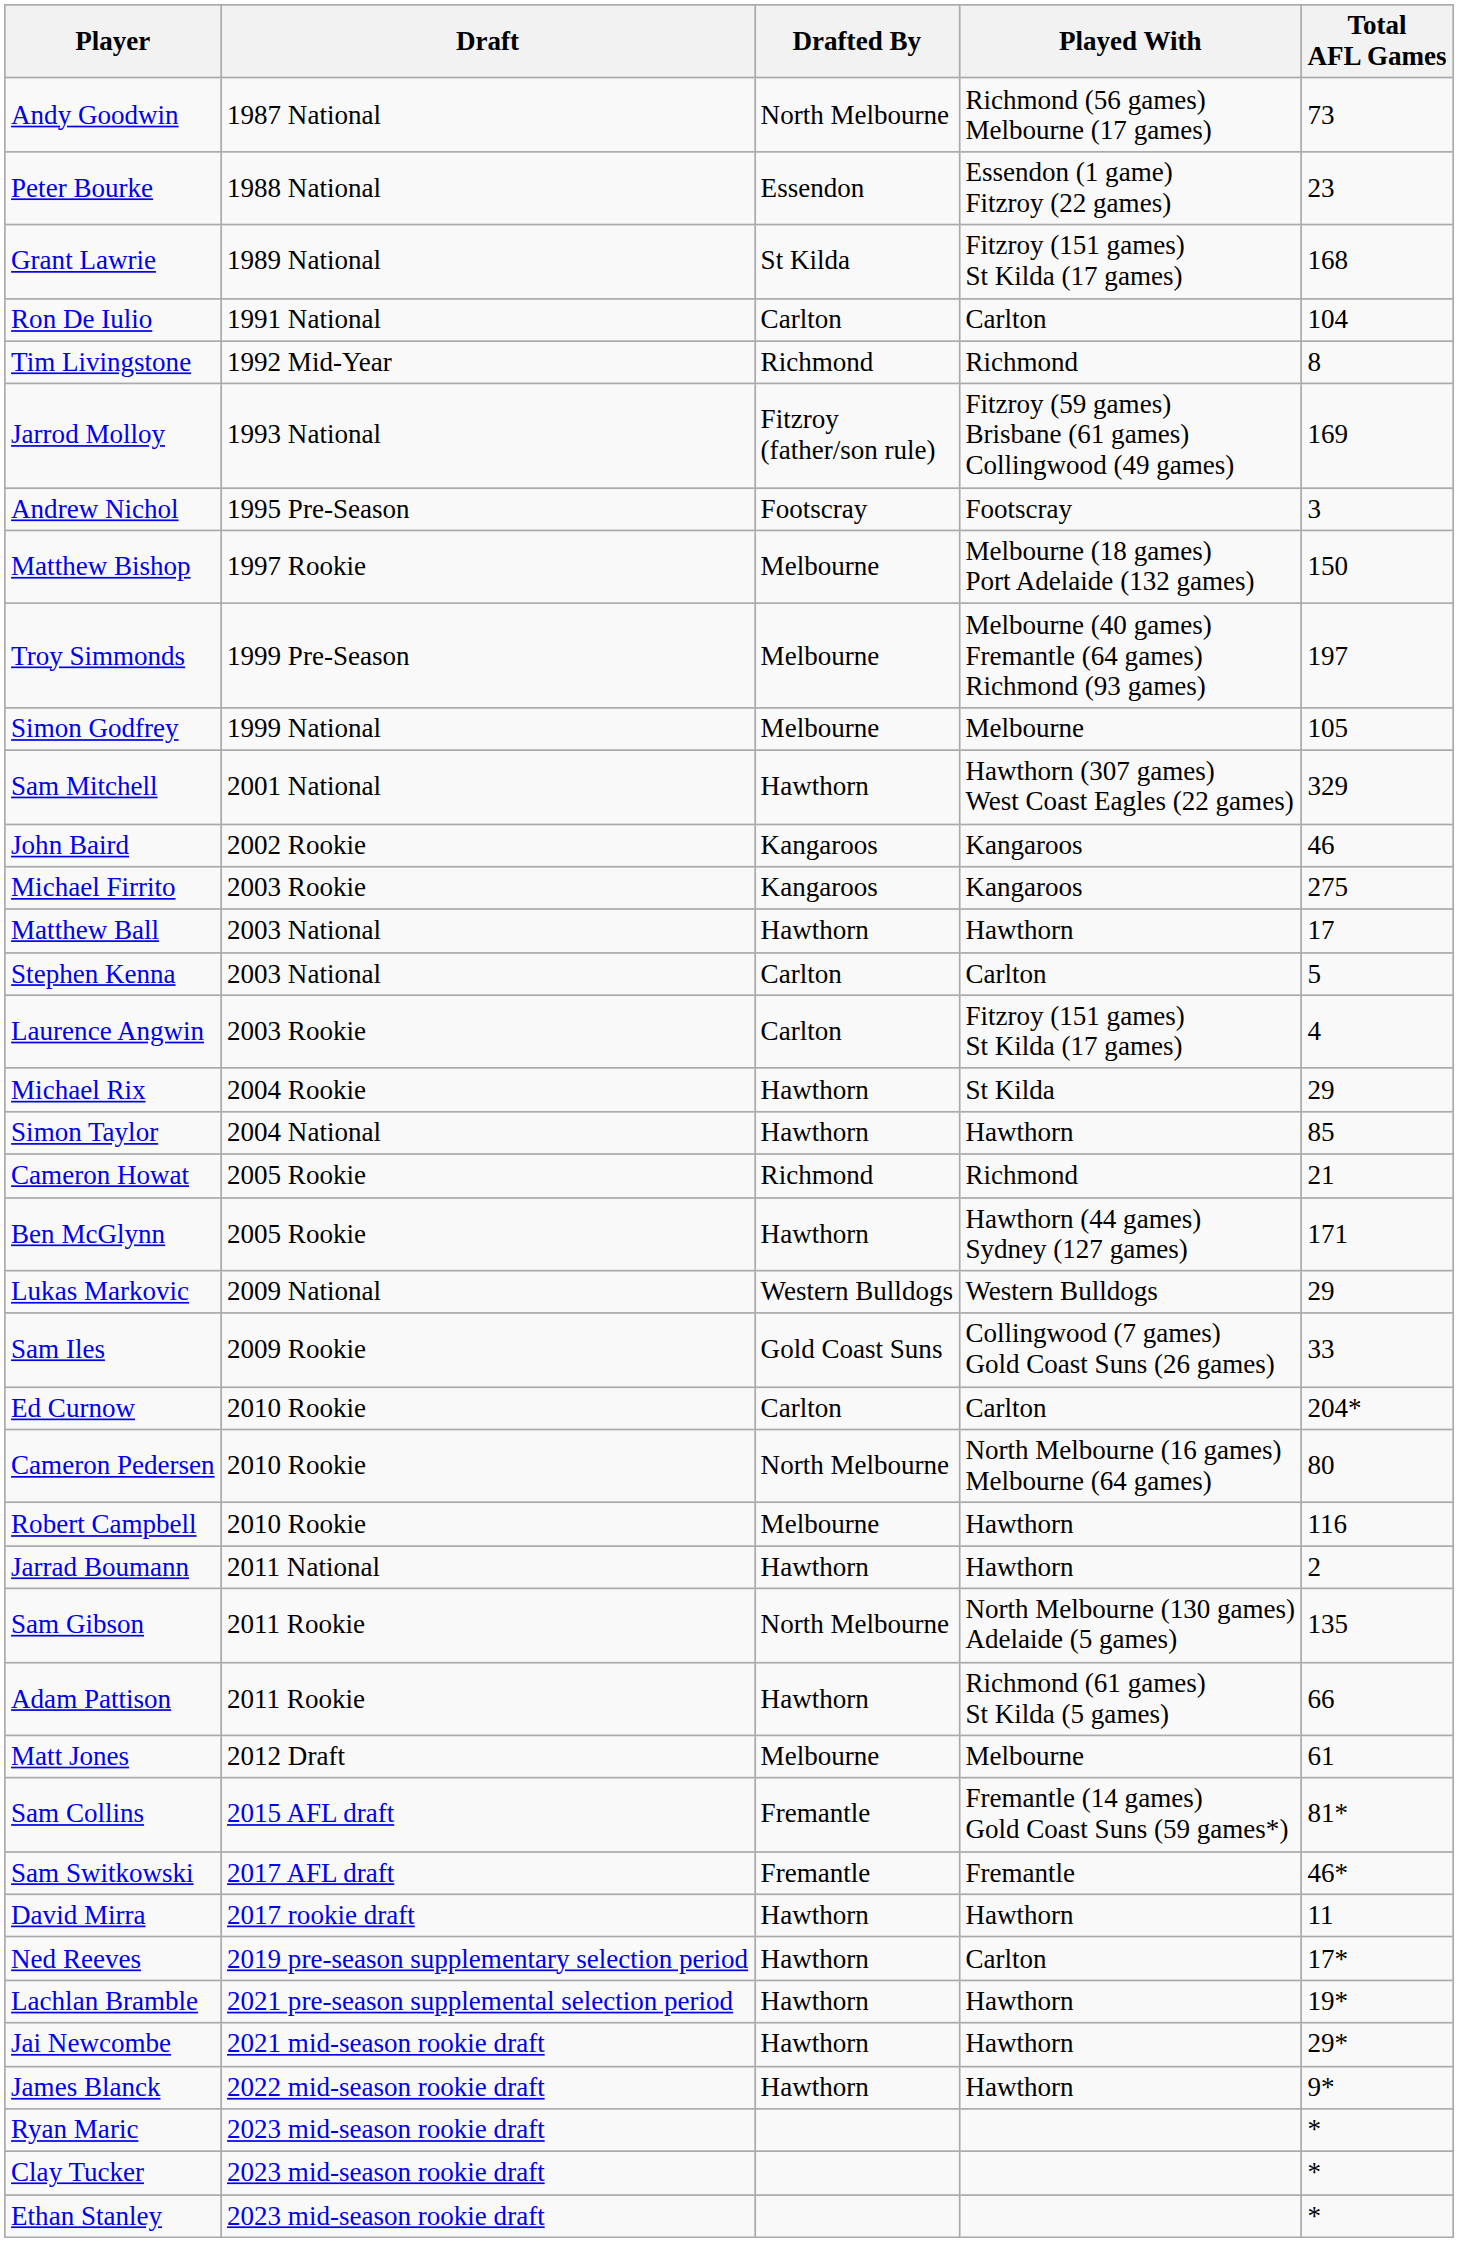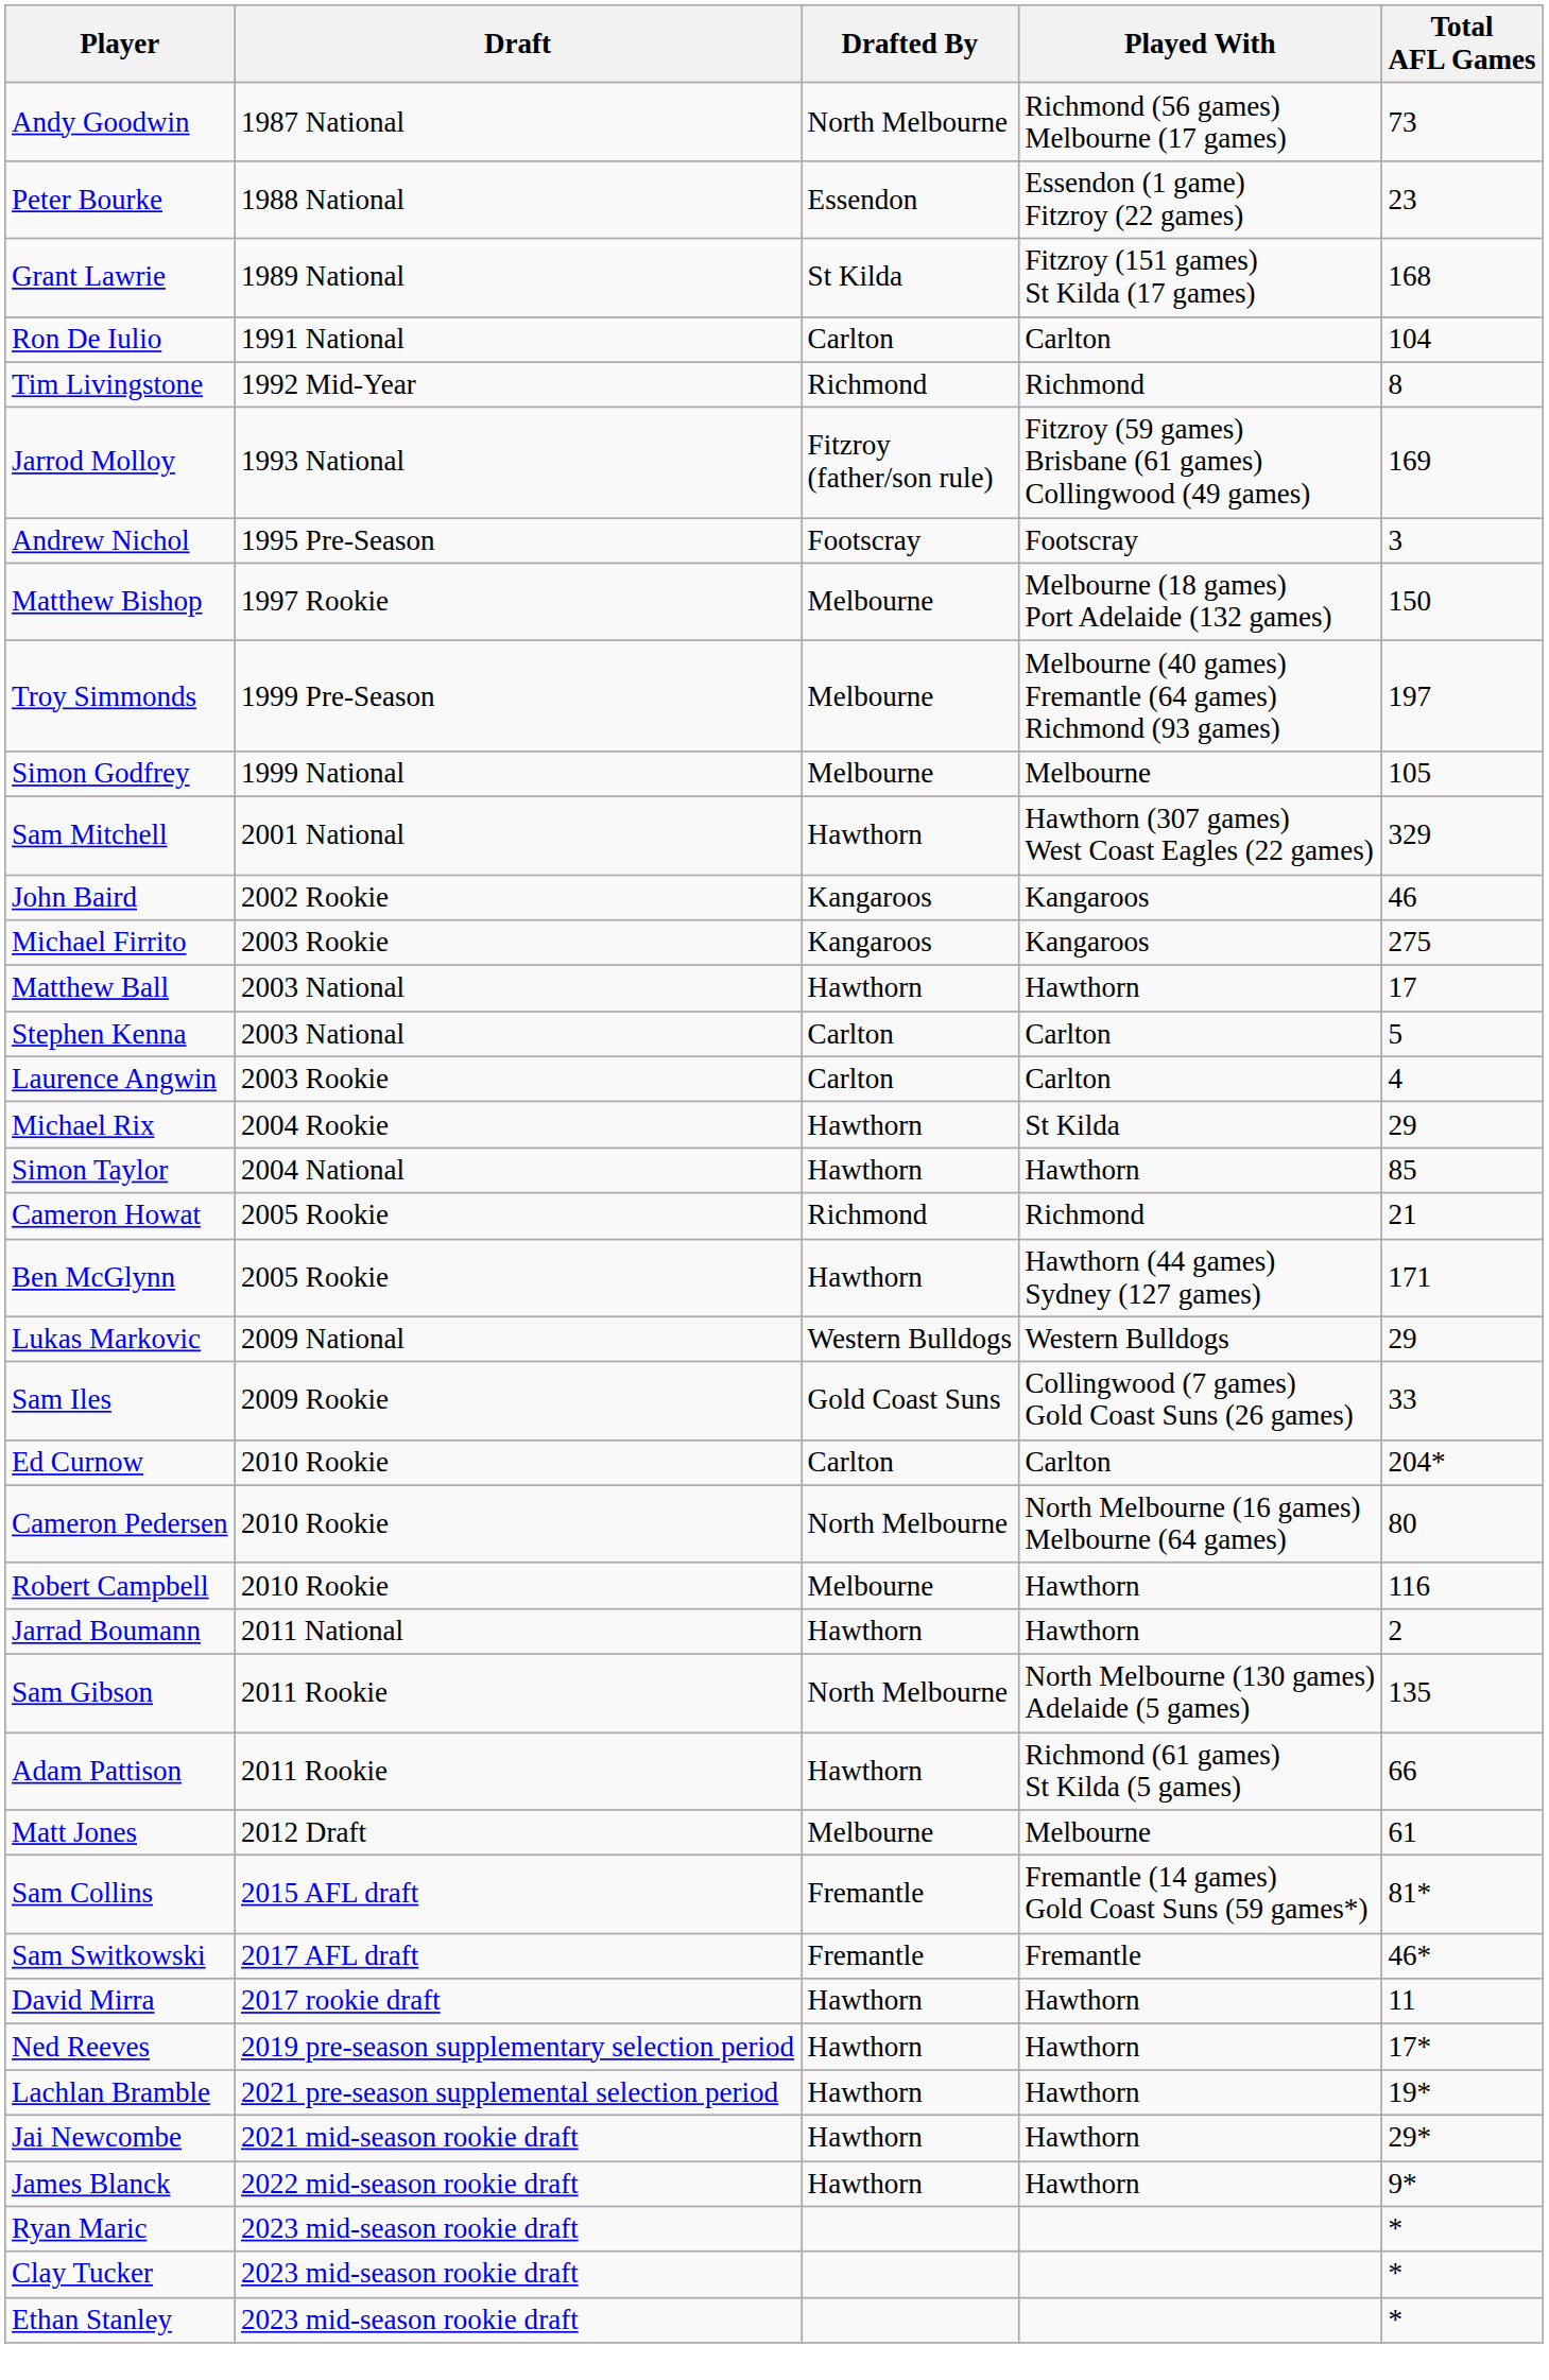 <table class="wikitable">
 <tr>
 <th>Player</th>
 <th>Draft</th>
 <th>Drafted By</th>
 <th>Played With</th>
 <th>Total<br>AFL Games</th>
 </tr>
 <tr>
 <td><a href='#'>Andy Goodwin</a></td>
 <td>1987 National</td>
 <td>North Melbourne</td>
 <td>Richmond (56 games)<br>Melbourne (17 games)</td>
 <td>73</td>
 </tr>
 <tr>
 <td><a href='#'>Peter Bourke</a></td>
 <td>1988 National</td>
 <td>Essendon</td>
 <td>Essendon (1 game)<br>Fitzroy (22 games)</td>
 <td>23</td>
 </tr>
 <tr>
 <td><a href='#'>Grant Lawrie</a></td>
 <td>1989 National</td>
 <td>St Kilda</td>
 <td>Fitzroy (151 games)<br>St Kilda (17 games)</td>
 <td>168</td>
 </tr>
 <tr>
 <td><a href='#'>Ron De Iulio</a></td>
 <td>1991 National</td>
 <td>Carlton</td>
 <td>Carlton</td>
 <td>104</td>
 </tr>
 <tr>
 <td><a href='#'>Tim Livingstone</a></td>
 <td>1992 Mid-Year</td>
 <td>Richmond</td>
 <td>Richmond</td>
 <td>8</td>
 </tr>
 <tr>
 <td><a href='#'>Jarrod Molloy</a></td>
 <td>1993 National</td>
 <td>Fitzroy<br>(father/son rule)</td>
 <td>Fitzroy (59 games)<br>Brisbane (61 games)<br>Collingwood (49 games)</td>
 <td>169</td>
 </tr>
 <tr>
 <td><a href='#'>Andrew Nichol</a></td>
 <td>1995 Pre-Season</td>
 <td>Footscray</td>
 <td>Footscray</td>
 <td>3</td>
 </tr>
 <tr>
 <td><a href='#'>Matthew Bishop</a></td>
 <td>1997 Rookie</td>
 <td>Melbourne</td>
 <td>Melbourne (18 games)<br>Port Adelaide (132 games)</td>
 <td>150</td>
 </tr>
 <tr>
 <td><a href='#'>Troy Simmonds</a></td>
 <td>1999 Pre-Season</td>
 <td>Melbourne</td>
 <td>Melbourne (40 games)<br>Fremantle (64 games)<br>Richmond (93 games)</td>
 <td>197</td>
 </tr>
 <tr>
 <td><a href='#'>Simon Godfrey</a></td>
 <td>1999 National</td>
 <td>Melbourne</td>
 <td>Melbourne</td>
 <td>105</td>
 </tr>
 <tr>
 <td><a href='#'>Sam Mitchell</a></td>
 <td>2001 National</td>
 <td>Hawthorn</td>
 <td>Hawthorn (307 games)<br>West Coast Eagles (22 games)</td>
 <td>329</td>
 </tr>
 <tr>
 <td><a href='#'>John Baird</a></td>
 <td>2002 Rookie</td>
 <td>Kangaroos</td>
 <td>Kangaroos</td>
 <td>46</td>
 </tr>
 <tr>
 <td><a href='#'>Michael Firrito</a></td>
 <td>2003 Rookie</td>
 <td>Kangaroos</td>
 <td>Kangaroos</td>
 <td>275</td>
 </tr>
 <tr>
 <td><a href='#'>Matthew Ball</a></td>
 <td>2003 National</td>
 <td>Hawthorn</td>
 <td>Hawthorn</td>
 <td>17</td>
 </tr>
 <tr>
 <td><a href='#'>Stephen Kenna</a></td>
 <td>2003 National</td>
 <td>Carlton</td>
 <td>Carlton</td>
 <td>5</td>
 </tr>
 <tr>
 <td><a href='#'>Laurence Angwin</a></td>
 <td>2003 Rookie</td>
 <td>Carlton</td>
-<td>Fitzroy (151 games)<br>St Kilda (17 games)</td>
+<td>Carlton</td>
 <td>4</td>
 </tr>
 <tr>
 <td><a href='#'>Michael Rix</a></td>
 <td>2004 Rookie</td>
 <td>Hawthorn</td>
 <td>St Kilda</td>
 <td>29</td>
 </tr>
 <tr>
 <td><a href='#'>Simon Taylor</a></td>
 <td>2004 National</td>
 <td>Hawthorn</td>
 <td>Hawthorn</td>
 <td>85</td>
 </tr>
 <tr>
 <td><a href='#'>Cameron Howat</a></td>
 <td>2005 Rookie</td>
 <td>Richmond</td>
 <td>Richmond</td>
 <td>21</td>
 </tr>
 <tr>
 <td><a href='#'>Ben McGlynn</a></td>
 <td>2005 Rookie</td>
 <td>Hawthorn</td>
 <td>Hawthorn (44 games)<br>Sydney (127 games)</td>
 <td>171</td>
 </tr>
 <tr>
 <td><a href='#'>Lukas Markovic</a></td>
 <td>2009 National</td>
 <td>Western Bulldogs</td>
 <td>Western Bulldogs</td>
 <td>29</td>
 </tr>
 <tr>
 <td><a href='#'>Sam Iles</a></td>
 <td>2009 Rookie</td>
 <td>Gold Coast Suns</td>
 <td>Collingwood (7 games)<br>Gold Coast Suns (26 games)</td>
 <td>33</td>
 </tr>
 <tr>
 <td><a href='#'>Ed Curnow</a></td>
 <td>2010 Rookie</td>
 <td>Carlton</td>
 <td>Carlton</td>
 <td>204*</td>
 </tr>
 <tr>
 <td><a href='#'>Cameron Pedersen</a></td>
 <td>2010 Rookie</td>
 <td>North Melbourne</td>
 <td>North Melbourne (16 games)<br>Melbourne (64 games)</td>
 <td>80</td>
 </tr>
 <tr>
 <td><a href='#'>Robert Campbell</a></td>
 <td>2010 Rookie</td>
 <td>Melbourne</td>
 <td>Hawthorn</td>
 <td>116</td>
 </tr>
 <tr>
 <td><a href='#'>Jarrad Boumann</a></td>
 <td>2011 National</td>
 <td>Hawthorn</td>
 <td>Hawthorn</td>
 <td>2</td>
 </tr>
 <tr>
 <td><a href='#'>Sam Gibson</a></td>
 <td>2011 Rookie</td>
 <td>North Melbourne</td>
 <td>North Melbourne (130 games)<br>Adelaide (5 games)</td>
 <td>135</td>
 </tr>
 <tr>
 <td><a href='#'>Adam Pattison</a></td>
 <td>2011 Rookie</td>
 <td>Hawthorn</td>
 <td>Richmond (61 games)<br>St Kilda (5 games)</td>
 <td>66</td>
 </tr>
 <tr>
 <td><a href='#'>Matt Jones</a></td>
 <td>2012 Draft</td>
 <td>Melbourne</td>
 <td>Melbourne</td>
 <td>61</td>
 </tr>
 <tr>
 <td><a href='#'>Sam Collins</a></td>
 <td><a href='#'>2015 AFL draft</a></td>
 <td>Fremantle</td>
 <td>Fremantle (14 games)<br>Gold Coast Suns (59 games*)</td>
 <td>81*</td>
 </tr>
 <tr>
 <td><a href='#'>Sam Switkowski</a></td>
 <td><a href='#'>2017 AFL draft</a></td>
 <td>Fremantle</td>
 <td>Fremantle</td>
 <td>46*</td>
 </tr>
 <tr>
 <td><a href='#'>David Mirra</a></td>
 <td><a href='#'>2017 rookie draft</a></td>
 <td>Hawthorn</td>
 <td>Hawthorn</td>
 <td>11</td>
 </tr>
 <tr>
 <td><a href='#'>Ned Reeves</a></td>
 <td><a href='#'>2019 pre-season supplementary selection period</a></td>
 <td>Hawthorn</td>
-<td>Carlton</td>
+<td>Hawthorn</td>
 <td>17*</td>
 </tr>
 <tr>
 <td><a href='#'>Lachlan Bramble</a></td>
 <td><a href='#'>2021 pre-season supplemental selection period</a></td>
 <td>Hawthorn</td>
 <td>Hawthorn</td>
 <td>19*</td>
 </tr>
 <tr>
 <td><a href='#'>Jai Newcombe</a></td>
 <td><a href='#'>2021 mid-season rookie draft</a></td>
 <td>Hawthorn</td>
 <td>Hawthorn</td>
 <td>29*</td>
 </tr>
 <tr>
 <td><a href='#'>James Blanck</a></td>
 <td><a href='#'>2022 mid-season rookie draft</a></td>
 <td>Hawthorn</td>
 <td>Hawthorn</td>
 <td>9*</td>
 </tr>
 <tr>
 <td><a href='#'>Ryan Maric</a></td>
 <td><a href='#'>2023 mid-season rookie draft</a></td>
 <td></td>
 <td></td>
 <td>*</td>
 </tr>
 <tr>
 <td><a href='#'>Clay Tucker</a></td>
 <td><a href='#'>2023 mid-season rookie draft</a></td>
 <td></td>
 <td></td>
 <td>*</td>
 </tr>
 <tr>
 <td><a href='#'>Ethan Stanley</a></td>
 <td><a href='#'>2023 mid-season rookie draft</a></td>
 <td></td>
 <td></td>
 <td>*</td>
 </tr>
 </table>
